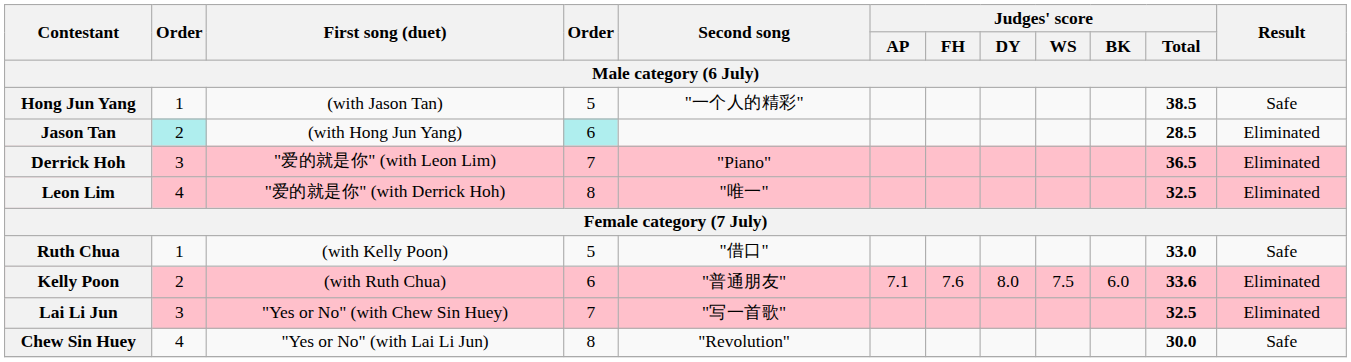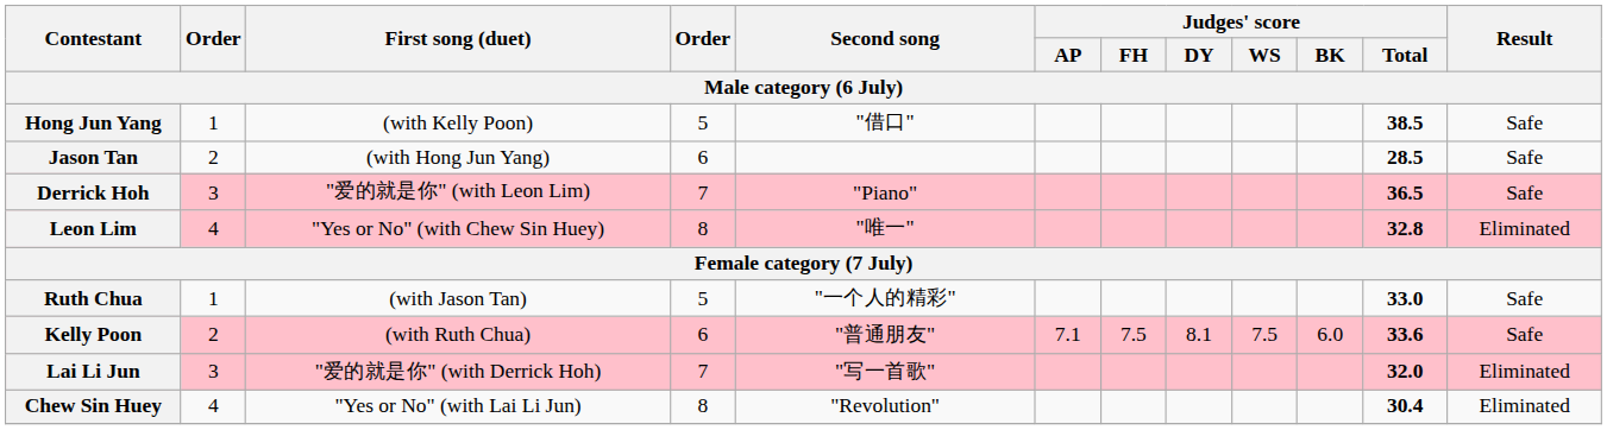 <table class="wikitable plainrowheaders" style="text-align:center;">
 <tr>
 <th rowspan=2 scope="col" style="width:8em;">Contestant</th>
 <th rowspan=2 scope="col">Order</th>
 <th rowspan=2 scope="col" style="width:20em;">First song (duet)</th>
 <th rowspan=2 scope="col">Order</th>
 <th rowspan=2 scope="col" style="width:14em;">Second song</th>
 <th colspan=6 scope="col">Judges' score</th>
 <th rowspan=2 scope="col" style="width:7em;">Result</th>
 </tr>
 <tr>
 <th style="width:2.7em;">AP</th>
 <th style="width:2.7em;">FH</th>
 <th style="width:2.7em;">DY</th>
 <th style="width:2.7em;">WS</th>
 <th style="width:2.7em;">BK</th>
 <th style="width:3.6em;">Total</th>
 </tr>
 <tr>
 <th colspan=12>Male category (6 July)</th>
 </tr>
 <tr>
 <th scope="row">Hong Jun Yang</th>
 <td>1</td>
-<td>(with Jason Tan)</td>
+<td>(with Kelly Poon)</td>
 <td>5</td>
-<td>"一个人的精彩"</td>
+<td>"借口"</td>
 <td></td>
 <td></td>
 <td></td>
 <td></td>
 <td></td>
 <td><strong>38.5</strong></td>
 <td>Safe</td>
 </tr>
 <tr>
 <th scope="row">Jason Tan</th>
-<td style="background: paleturquoise;">2</td>
+<td>2</td>
 <td>(with Hong Jun Yang)</td>
-<td style="background: paleturquoise;">6</td>
+<td>6</td>
 <td></td>
 <td></td>
 <td></td>
 <td></td>
 <td></td>
 <td></td>
 <td><strong>28.5</strong></td>
-<td>Eliminated</td>
+<td>Safe</td>
 </tr>
 <tr style="background:pink;">
 <th scope="row">Derrick Hoh</th>
 <td>3</td>
 <td>"爱的就是你" (with Leon Lim)</td>
 <td>7</td>
 <td>"Piano"</td>
 <td></td>
 <td></td>
 <td></td>
 <td></td>
 <td></td>
 <td><strong>36.5</strong></td>
-<td>Eliminated</td>
+<td>Safe</td>
 </tr>
 <tr style="background:pink;">
 <th scope="row">Leon Lim</th>
 <td>4</td>
-<td>"爱的就是你" (with Derrick Hoh)</td>
+<td>"Yes or No" (with Chew Sin Huey)</td>
 <td>8</td>
 <td>"唯一"</td>
 <td></td>
 <td></td>
 <td></td>
 <td></td>
 <td></td>
-<td><strong>32.5</strong></td>
+<td><strong>32.8</strong></td>
 <td>Eliminated</td>
 </tr>
 <tr>
 <th colspan=12>Female category (7 July)</th>
 </tr>
 <tr>
 <th scope="row">Ruth Chua</th>
 <td>1</td>
-<td>(with Kelly Poon)</td>
+<td>(with Jason Tan)</td>
 <td>5</td>
-<td>"借口"</td>
+<td>"一个人的精彩"</td>
 <td></td>
 <td></td>
 <td></td>
 <td></td>
 <td></td>
 <td><strong>33.0</strong></td>
 <td>Safe</td>
 </tr>
 <tr style="background:pink;">
 <th scope="row">Kelly Poon</th>
 <td>2</td>
 <td>(with Ruth Chua)</td>
 <td>6</td>
 <td>"普通朋友"</td>
 <td>7.1</td>
-<td>7.6</td>
-<td>8.0</td>
+<td>7.5</td>
+<td>8.1</td>
 <td>7.5</td>
 <td>6.0</td>
 <td><strong>33.6</strong></td>
-<td>Eliminated</td>
+<td>Safe</td>
 </tr>
 <tr style="background:pink;">
 <th scope="row">Lai Li Jun</th>
 <td>3</td>
-<td>"Yes or No" (with Chew Sin Huey)</td>
+<td>"爱的就是你" (with Derrick Hoh)</td>
 <td>7</td>
 <td>"写一首歌"</td>
 <td></td>
 <td></td>
 <td></td>
 <td></td>
 <td></td>
-<td><strong>32.5</strong></td>
+<td><strong>32.0</strong></td>
 <td>Eliminated</td>
 </tr>
 <tr>
 <th scope="row">Chew Sin Huey</th>
 <td>4</td>
 <td>"Yes or No" (with Lai Li Jun)</td>
 <td>8</td>
 <td>"Revolution"</td>
 <td></td>
 <td></td>
 <td></td>
 <td></td>
 <td></td>
-<td><strong>30.0</strong></td>
-<td>Safe</td>
+<td><strong>30.4</strong></td>
+<td>Eliminated</td>
 </tr>
 <tr>
 </tr>
 </table>
